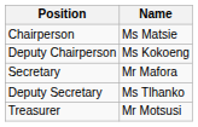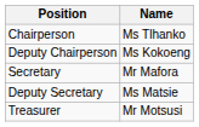 <table Class = "wikitable">
 <tr>
 <th>Position</th>
 <th>Name</th>
 </tr>
 <tr>
 <td>Chairperson</td>
-<td>Ms Matsie</td>
+<td>Ms Tlhanko</td>
 </tr>
 <tr>
 <td>Deputy Chairperson</td>
 <td>Ms Kokoeng</td>
 </tr>
 <tr>
 <td>Secretary</td>
 <td>Mr Mafora</td>
 </tr>
 <tr>
 <td>Deputy Secretary</td>
-<td>Ms Tlhanko</td>
+<td>Ms Matsie</td>
 </tr>
 <tr>
 <td>Treasurer</td>
 <td>Mr Motsusi</td>
 </tr>
 </table>
